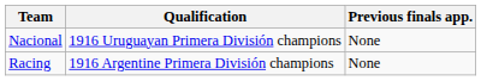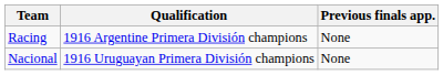 <table class="wikitable">
 <tr>
 <th>Team</th>
 <th>Qualification</th>
 <th>Previous finals app.</th>
 </tr>
 <tr>
+<td> <a href='#'>Racing</a></td>
+<td><a href='#'>1916 Argentine Primera División</a> champions</td>
+<td>None</td>
+</tr>
+<tr>
 <td> <a href='#'>Nacional</a></td>
 <td><a href='#'>1916 Uruguayan Primera División</a> champions</td>
 <td>None</td>
 </tr>
-<tr>
-<td> <a href='#'>Racing</a></td>
-<td><a href='#'>1916 Argentine Primera División</a> champions</td>
-<td>None</td>
-</tr>
 </table>
